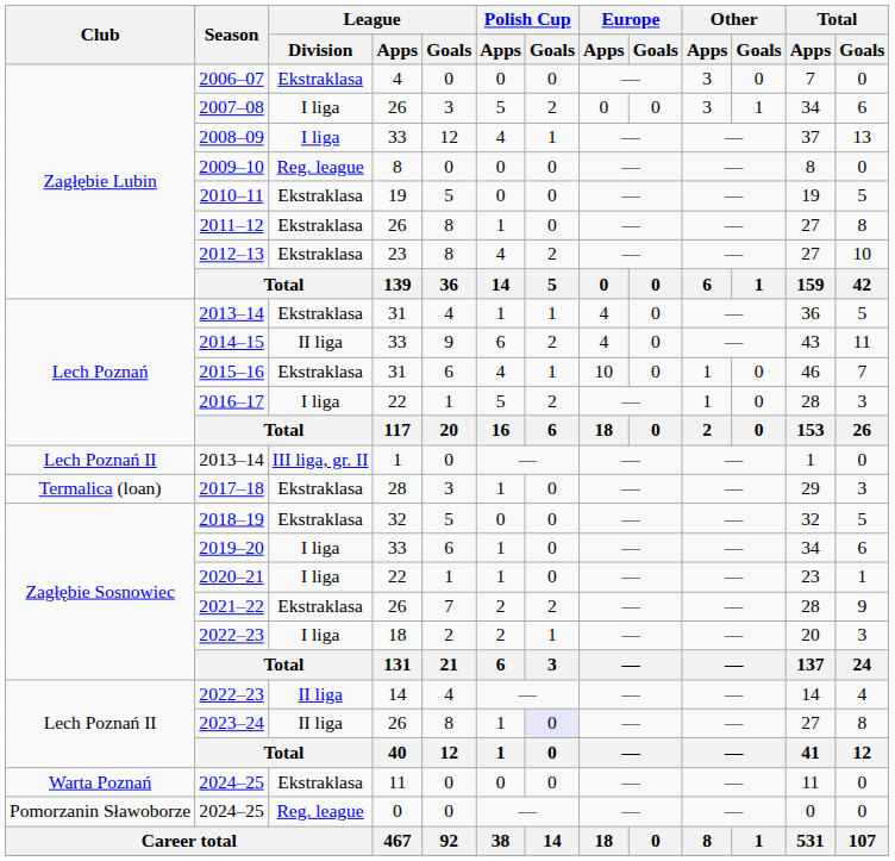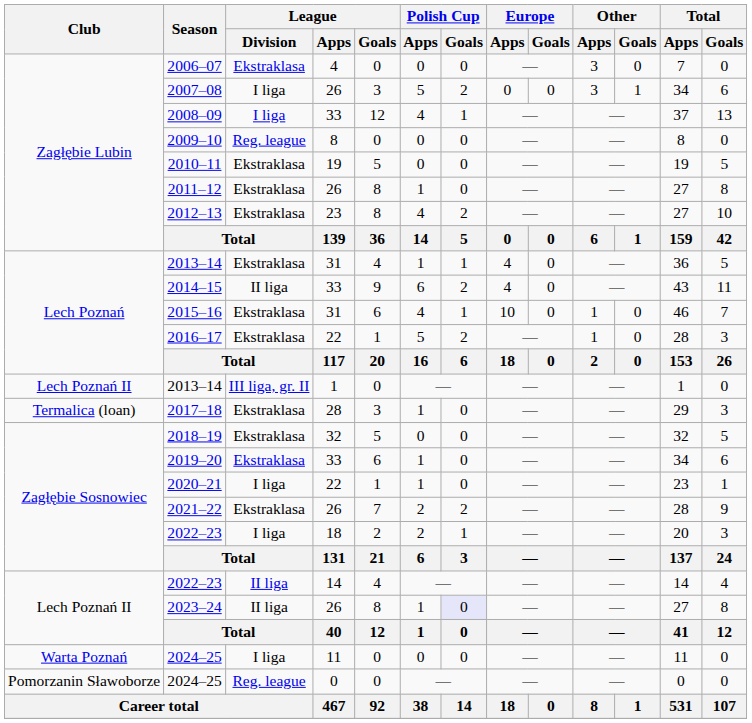 <table class="wikitable" style="text-align: center;">
 <tr>
 <th rowspan="2">Club</th>
 <th rowspan="2">Season</th>
 <th colspan="3">League</th>
 <th colspan="2"><a href='#'>Polish Cup</a></th>
 <th colspan="2"><a href='#'>Europe</a></th>
 <th colspan="2">Other</th>
 <th colspan="2">Total</th>
 </tr>
 <tr>
 <th>Division</th>
 <th>Apps</th>
 <th>Goals</th>
 <th>Apps</th>
 <th>Goals</th>
 <th>Apps</th>
 <th>Goals</th>
 <th>Apps</th>
 <th>Goals</th>
 <th>Apps</th>
 <th>Goals</th>
 </tr>
 <tr>
 <td rowspan="8"><a href='#'>Zagłębie Lubin</a></td>
 <td><a href='#'>2006–07</a></td>
 <td><a href='#'>Ekstraklasa</a></td>
 <td>4</td>
 <td>0</td>
 <td>0</td>
 <td>0</td>
 <td colspan="2">—</td>
 <td>3</td>
 <td>0</td>
 <td>7</td>
 <td>0</td>
 </tr>
 <tr>
 <td><a href='#'>2007–08</a></td>
 <td>I liga</td>
 <td>26</td>
 <td>3</td>
 <td>5</td>
 <td>2</td>
 <td>0</td>
 <td>0</td>
 <td>3</td>
 <td>1</td>
 <td>34</td>
 <td>6</td>
 </tr>
 <tr>
 <td><a href='#'>2008–09</a></td>
 <td><a href='#'>I liga</a></td>
 <td>33</td>
 <td>12</td>
 <td>4</td>
 <td>1</td>
 <td colspan="2">—</td>
 <td colspan="2">—</td>
 <td>37</td>
 <td>13</td>
 </tr>
 <tr>
 <td><a href='#'>2009–10</a></td>
 <td><a href='#'>Reg. league</a></td>
 <td>8</td>
 <td>0</td>
 <td>0</td>
 <td>0</td>
 <td colspan="2">—</td>
 <td colspan="2">—</td>
 <td>8</td>
 <td>0</td>
 </tr>
 <tr>
 <td><a href='#'>2010–11</a></td>
 <td>Ekstraklasa</td>
 <td>19</td>
 <td>5</td>
 <td>0</td>
 <td>0</td>
 <td colspan="2">—</td>
 <td colspan="2">—</td>
 <td>19</td>
 <td>5</td>
 </tr>
 <tr>
 <td><a href='#'>2011–12</a></td>
 <td>Ekstraklasa</td>
 <td>26</td>
 <td>8</td>
 <td>1</td>
 <td>0</td>
 <td colspan="2">—</td>
 <td colspan="2">—</td>
 <td>27</td>
 <td>8</td>
 </tr>
 <tr>
 <td><a href='#'>2012–13</a></td>
 <td>Ekstraklasa</td>
 <td>23</td>
 <td>8</td>
 <td>4</td>
 <td>2</td>
 <td colspan="2">—</td>
 <td colspan="2">—</td>
 <td>27</td>
 <td>10</td>
 </tr>
 <tr>
 <th colspan="2">Total</th>
 <th>139</th>
 <th>36</th>
 <th>14</th>
 <th>5</th>
 <th>0</th>
 <th>0</th>
 <th>6</th>
 <th>1</th>
 <th>159</th>
 <th>42</th>
 </tr>
 <tr>
 <td rowspan="5"><a href='#'>Lech Poznań</a></td>
 <td><a href='#'>2013–14</a></td>
 <td>Ekstraklasa</td>
 <td>31</td>
 <td>4</td>
 <td>1</td>
 <td>1</td>
 <td>4</td>
 <td>0</td>
 <td colspan="2">—</td>
 <td>36</td>
 <td>5</td>
 </tr>
 <tr>
 <td><a href='#'>2014–15</a></td>
 <td>II liga</td>
 <td>33</td>
 <td>9</td>
 <td>6</td>
 <td>2</td>
 <td>4</td>
 <td>0</td>
 <td colspan="2">—</td>
 <td>43</td>
 <td>11</td>
 </tr>
 <tr>
 <td><a href='#'>2015–16</a></td>
 <td>Ekstraklasa</td>
 <td>31</td>
 <td>6</td>
 <td>4</td>
 <td>1</td>
 <td>10</td>
 <td>0</td>
 <td>1</td>
 <td>0</td>
 <td>46</td>
 <td>7</td>
 </tr>
 <tr>
 <td><a href='#'>2016–17</a></td>
-<td>I liga</td>
+<td>Ekstraklasa</td>
 <td>22</td>
 <td>1</td>
 <td>5</td>
 <td>2</td>
 <td colspan="2">—</td>
 <td>1</td>
 <td>0</td>
 <td>28</td>
 <td>3</td>
 </tr>
 <tr>
 <th colspan="2">Total</th>
 <th>117</th>
 <th>20</th>
 <th>16</th>
 <th>6</th>
 <th>18</th>
 <th>0</th>
 <th>2</th>
 <th>0</th>
 <th>153</th>
 <th>26</th>
 </tr>
 <tr>
 <td rowspan="1"><a href='#'>Lech Poznań II</a></td>
 <td>2013–14</td>
 <td><a href='#'>III liga, gr. II</a></td>
 <td>1</td>
 <td>0</td>
 <td colspan="2">—</td>
 <td colspan="2">—</td>
 <td colspan="2">—</td>
 <td>1</td>
 <td>0</td>
 </tr>
 <tr>
 <td rowspan="1"><a href='#'>Termalica</a> (loan)</td>
 <td><a href='#'>2017–18</a></td>
 <td>Ekstraklasa</td>
 <td>28</td>
 <td>3</td>
 <td>1</td>
 <td>0</td>
 <td colspan="2">—</td>
 <td colspan="2">—</td>
 <td>29</td>
 <td>3</td>
 </tr>
 <tr>
 <td rowspan="6"><a href='#'>Zagłębie Sosnowiec</a></td>
 <td><a href='#'>2018–19</a></td>
 <td>Ekstraklasa</td>
 <td>32</td>
 <td>5</td>
 <td>0</td>
 <td>0</td>
 <td colspan="2">—</td>
 <td colspan="2">—</td>
 <td>32</td>
 <td>5</td>
 </tr>
 <tr>
 <td><a href='#'>2019–20</a></td>
-<td>I liga</td>
+<td><a href='#'>Ekstraklasa</a></td>
 <td>33</td>
 <td>6</td>
 <td>1</td>
 <td>0</td>
 <td colspan="2">—</td>
 <td colspan="2">—</td>
 <td>34</td>
 <td>6</td>
 </tr>
 <tr>
 <td><a href='#'>2020–21</a></td>
 <td>I liga</td>
 <td>22</td>
 <td>1</td>
 <td>1</td>
 <td>0</td>
 <td colspan="2">—</td>
 <td colspan="2">—</td>
 <td>23</td>
 <td>1</td>
 </tr>
 <tr>
 <td><a href='#'>2021–22</a></td>
 <td>Ekstraklasa</td>
 <td>26</td>
 <td>7</td>
 <td>2</td>
 <td>2</td>
 <td colspan="2">—</td>
 <td colspan="2">—</td>
 <td>28</td>
 <td>9</td>
 </tr>
 <tr>
 <td><a href='#'>2022–23</a></td>
 <td>I liga</td>
 <td>18</td>
 <td>2</td>
 <td>2</td>
 <td>1</td>
 <td colspan="2">—</td>
 <td colspan="2">—</td>
 <td>20</td>
 <td>3</td>
 </tr>
 <tr>
 <th colspan="2">Total</th>
 <th>131</th>
 <th>21</th>
 <th>6</th>
 <th>3</th>
 <th colspan="2">—</th>
 <th colspan="2">—</th>
 <th>137</th>
 <th>24</th>
 </tr>
 <tr>
 <td rowspan="3">Lech Poznań II</td>
 <td><a href='#'>2022–23</a></td>
 <td><a href='#'>II liga</a></td>
 <td>14</td>
 <td>4</td>
 <td colspan="2">—</td>
 <td colspan="2">—</td>
 <td colspan="2">—</td>
 <td>14</td>
 <td>4</td>
 </tr>
 <tr>
 <td><a href='#'>2023–24</a></td>
 <td>II liga</td>
 <td>26</td>
 <td>8</td>
 <td>1</td>
 <td style="background: lavender;">0</td>
 <td colspan="2">—</td>
 <td colspan="2">—</td>
 <td>27</td>
 <td>8</td>
 </tr>
 <tr>
 <th colspan="2">Total</th>
 <th>40</th>
 <th>12</th>
 <th>1</th>
 <th>0</th>
 <th colspan="2">—</th>
 <th colspan="2">—</th>
 <th>41</th>
 <th>12</th>
 </tr>
 <tr>
 <td><a href='#'>Warta Poznań</a></td>
 <td><a href='#'>2024–25</a></td>
-<td>Ekstraklasa</td>
+<td>I liga</td>
 <td>11</td>
 <td>0</td>
 <td>0</td>
 <td>0</td>
 <td colspan="2">—</td>
 <td colspan="2">—</td>
 <td>11</td>
 <td>0</td>
 </tr>
 <tr>
 <td>Pomorzanin Sławoborze</td>
 <td>2024–25</td>
 <td><a href='#'>Reg. league</a></td>
 <td>0</td>
 <td>0</td>
 <td colspan="2">—</td>
 <td colspan="2">—</td>
 <td colspan="2">—</td>
 <td>0</td>
 <td>0</td>
 </tr>
 <tr>
 <th colspan="3">Career total</th>
 <th>467</th>
 <th>92</th>
 <th>38</th>
 <th>14</th>
 <th>18</th>
 <th>0</th>
 <th>8</th>
 <th>1</th>
 <th>531</th>
 <th>107</th>
 </tr>
 <tr>
 </tr>
 </table>
